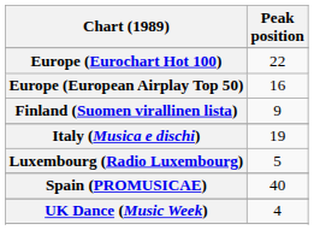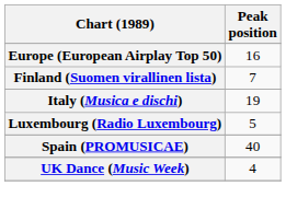 <table class="wikitable sortable plainrowheaders">
 <tr>
 <th>Chart (1989)</th>
 <th>Peak<br>position</th>
 </tr>
 <tr>
 </tr>
 <tr>
-<th scope="row">Europe (<a href='#'>Eurochart Hot 100</a>)</th>
-<td align="center">22</td>
-</tr>
-<tr>
 <th scope="row">Europe (European Airplay Top 50)</th>
 <td align="center">16</td>
 </tr>
 <tr>
 <th scope="row">Finland (<a href='#'>Suomen virallinen lista</a>)</th>
-<td align="center">9</td>
+<td align="center">7</td>
 </tr>
 <tr>
 </tr>
 <tr>
 </tr>
 <tr>
 <th scope="row">Italy (<em><a href='#'>Musica e dischi</a></em>)</th>
 <td align="center">19</td>
 </tr>
 <tr>
 <th scope="row">Luxembourg (<a href='#'>Radio Luxembourg</a>)</th>
 <td align="center">5</td>
 </tr>
 <tr>
 </tr>
 <tr>
 </tr>
 <tr>
 <th scope="row">Spain (<a href='#'>PROMUSICAE</a>)</th>
 <td align="center">40</td>
 </tr>
 <tr>
 </tr>
 <tr>
 <th scope="row"><a href='#'>UK Dance</a> (<em><a href='#'>Music Week</a></em>)</th>
 <td align="center">4</td>
 </tr>
 <tr>
 </tr>
 <tr>
 </tr>
 </table>
